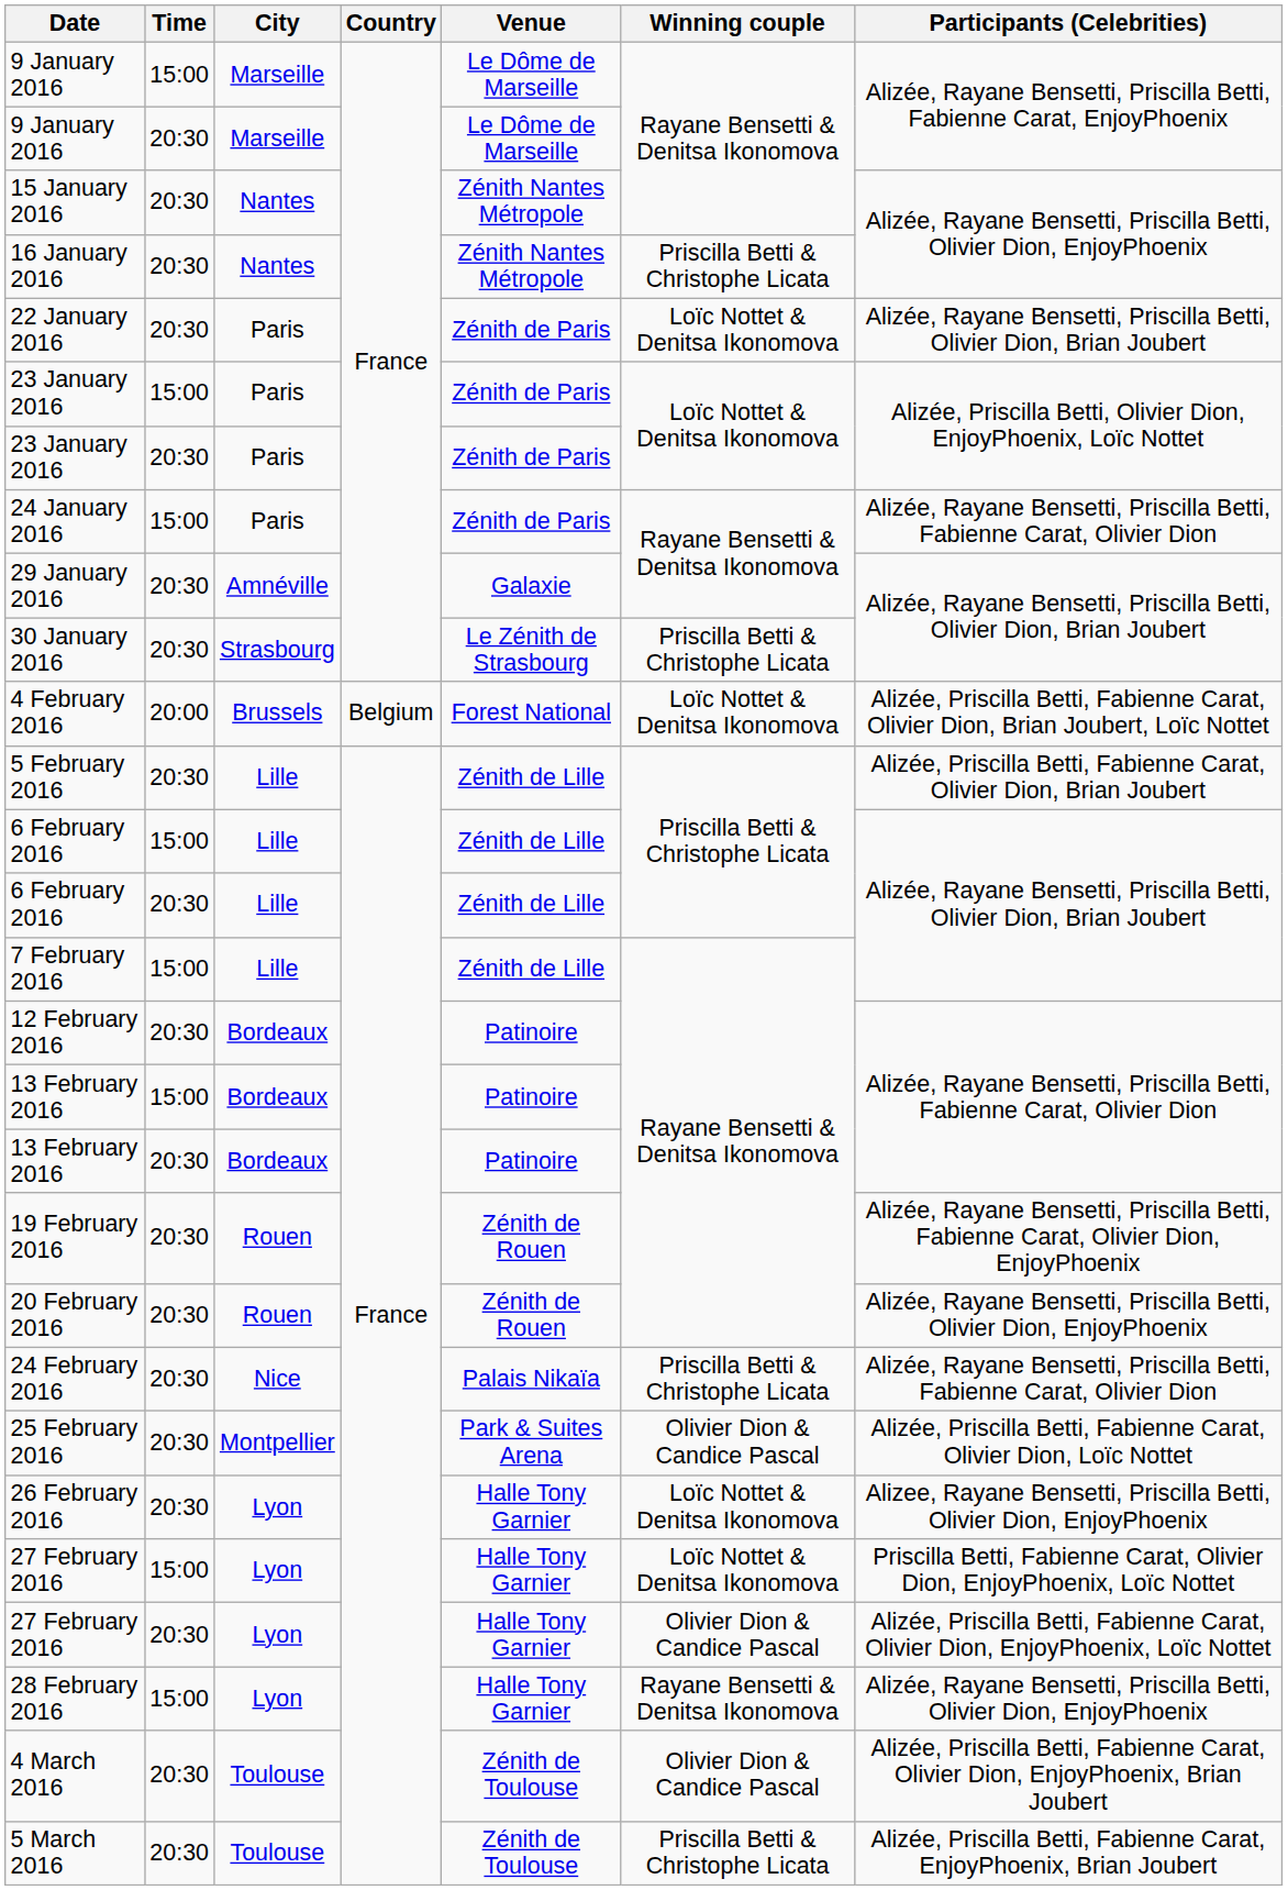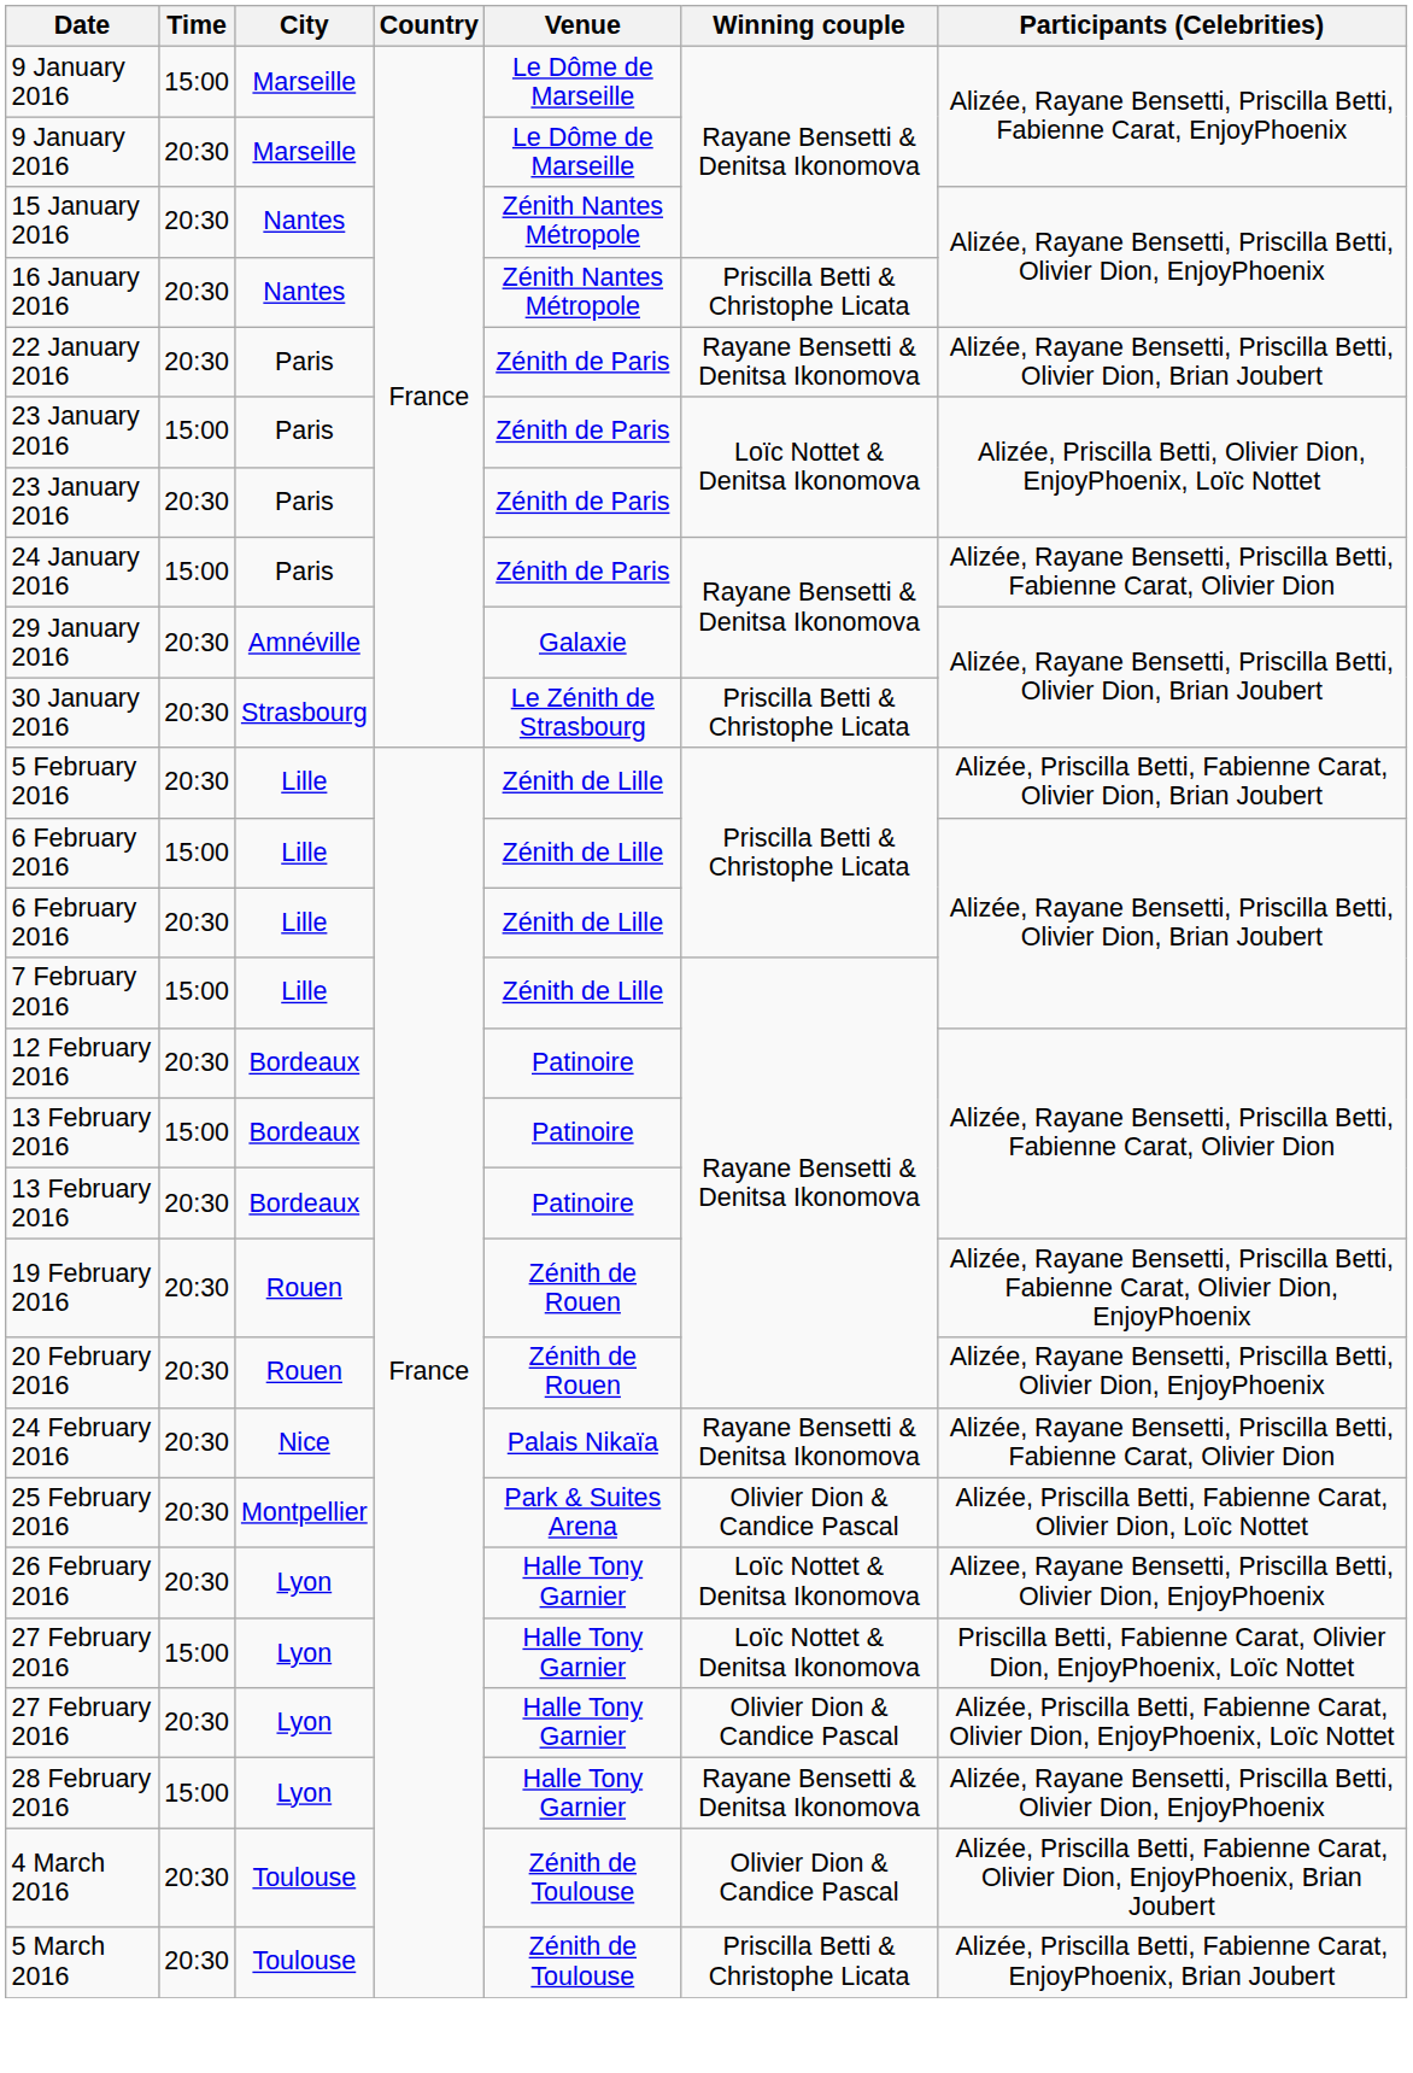 <table class="wikitable">
 <tr>
 <th>Date</th>
 <th>Time</th>
 <th>City</th>
 <th>Country</th>
 <th>Venue</th>
 <th>Winning couple</th>
 <th>Participants (Celebrities)</th>
 </tr>
 <tr>
 <td>9 January 2016</td>
 <td>15:00</td>
 <td style="text-align:center;"><a href='#'>Marseille</a></td>
 <td rowspan="10" style="text-align:center;">France</td>
 <td style="text-align:center;"><a href='#'>Le Dôme de Marseille</a></td>
 <td style="text-align:center;" rowspan="3">Rayane Bensetti & Denitsa Ikonomova</td>
 <td style="text-align:center;" rowspan="2">Alizée, Rayane Bensetti, Priscilla Betti, Fabienne Carat, EnjoyPhoenix</td>
 </tr>
 <tr>
 <td>9 January 2016</td>
 <td>20:30</td>
 <td style="text-align:center;"><a href='#'>Marseille</a></td>
 <td style="text-align:center;"><a href='#'>Le Dôme de Marseille</a></td>
 </tr>
 <tr>
 <td>15 January 2016</td>
 <td>20:30</td>
 <td style="text-align:center;"><a href='#'>Nantes</a></td>
 <td style="text-align:center;"><a href='#'>Zénith Nantes Métropole</a></td>
 <td style="text-align:center;" rowspan="2">Alizée, Rayane Bensetti, Priscilla Betti, Olivier Dion, EnjoyPhoenix</td>
 </tr>
 <tr>
 <td>16 January 2016</td>
 <td>20:30</td>
 <td style="text-align:center;"><a href='#'>Nantes</a></td>
 <td style="text-align:center;"><a href='#'>Zénith Nantes Métropole</a></td>
 <td style="text-align:center;">Priscilla Betti & Christophe Licata</td>
 </tr>
 <tr>
 <td>22 January 2016</td>
 <td>20:30</td>
 <td style="text-align:center;">Paris</td>
 <td style="text-align:center;"><a href='#'>Zénith de Paris</a></td>
-<td style="text-align:center;">Loïc Nottet & Denitsa Ikonomova</td>
+<td style="text-align:center;">Rayane Bensetti & Denitsa Ikonomova</td>
 <td style="text-align:center;">Alizée, Rayane Bensetti, Priscilla Betti, Olivier Dion, Brian Joubert</td>
 </tr>
 <tr>
 <td>23 January 2016</td>
 <td>15:00</td>
 <td style="text-align:center;">Paris</td>
 <td style="text-align:center;"><a href='#'>Zénith de Paris</a></td>
 <td style="text-align:center;" rowspan="2">Loïc Nottet & Denitsa Ikonomova</td>
 <td style="text-align:center;" rowspan="2">Alizée, Priscilla Betti, Olivier Dion, EnjoyPhoenix, Loïc Nottet</td>
 </tr>
 <tr>
 <td>23 January 2016</td>
 <td>20:30</td>
 <td style="text-align:center;">Paris</td>
 <td style="text-align:center;"><a href='#'>Zénith de Paris</a></td>
 </tr>
 <tr>
 <td>24 January 2016</td>
 <td>15:00</td>
 <td style="text-align:center;">Paris</td>
 <td style="text-align:center;"><a href='#'>Zénith de Paris</a></td>
 <td style="text-align:center;" rowspan="2">Rayane Bensetti & Denitsa Ikonomova</td>
 <td style="text-align:center;">Alizée, Rayane Bensetti, Priscilla Betti, Fabienne Carat, Olivier Dion</td>
 </tr>
 <tr>
 <td>29 January 2016</td>
 <td>20:30</td>
 <td style="text-align:center;"><a href='#'>Amnéville</a></td>
 <td style="text-align:center;"><a href='#'>Galaxie</a></td>
 <td style="text-align:center;" rowspan="2">Alizée, Rayane Bensetti, Priscilla Betti, Olivier Dion, Brian Joubert</td>
 </tr>
 <tr>
 <td>30 January 2016</td>
 <td>20:30</td>
 <td style="text-align:center;"><a href='#'>Strasbourg</a></td>
 <td style="text-align:center;"><a href='#'>Le Zénith de Strasbourg</a></td>
 <td style="text-align:center;">Priscilla Betti & Christophe Licata</td>
-</tr>
-<tr>
-<td>4 February 2016</td>
-<td>20:00</td>
-<td style="text-align:center;"><a href='#'>Brussels</a></td>
-<td style="text-align:center;">Belgium</td>
-<td style="text-align:center;"><a href='#'>Forest National</a></td>
-<td style="text-align:center;">Loïc Nottet & Denitsa Ikonomova</td>
-<td style="text-align:center;">Alizée, Priscilla Betti, Fabienne Carat, Olivier Dion, Brian Joubert, Loïc Nottet</td>
 </tr>
 <tr>
 <td>5 February 2016</td>
 <td>20:30</td>
 <td style="text-align:center;"><a href='#'>Lille</a></td>
 <td rowspan="17" style="text-align:center;">France</td>
 <td style="text-align:center;"><a href='#'>Zénith de Lille</a></td>
 <td style="text-align:center;" rowspan="3">Priscilla Betti & Christophe Licata</td>
 <td style="text-align:center;">Alizée, Priscilla Betti, Fabienne Carat, Olivier Dion, Brian Joubert</td>
 </tr>
 <tr>
 <td>6 February 2016</td>
 <td>15:00</td>
 <td style="text-align:center;"><a href='#'>Lille</a></td>
 <td style="text-align:center;"><a href='#'>Zénith de Lille</a></td>
 <td style="text-align:center;" rowspan="3">Alizée, Rayane Bensetti, Priscilla Betti, Olivier Dion, Brian Joubert</td>
 </tr>
 <tr>
 <td>6 February 2016</td>
 <td>20:30</td>
 <td style="text-align:center;"><a href='#'>Lille</a></td>
 <td style="text-align:center;"><a href='#'>Zénith de Lille</a></td>
 </tr>
 <tr>
 <td>7 February 2016</td>
 <td>15:00</td>
 <td style="text-align:center;"><a href='#'>Lille</a></td>
 <td style="text-align:center;"><a href='#'>Zénith de Lille</a></td>
 <td style="text-align:center;" rowspan="6">Rayane Bensetti & Denitsa Ikonomova</td>
 </tr>
 <tr>
 <td>12 February 2016</td>
 <td>20:30</td>
 <td style="text-align:center;"><a href='#'>Bordeaux</a></td>
 <td style="text-align:center;"><a href='#'>Patinoire</a></td>
 <td style="text-align:center;" rowspan="3">Alizée, Rayane Bensetti, Priscilla Betti, Fabienne Carat, Olivier Dion</td>
 </tr>
 <tr>
 <td>13 February 2016</td>
 <td>15:00</td>
 <td style="text-align:center;"><a href='#'>Bordeaux</a></td>
 <td style="text-align:center;"><a href='#'>Patinoire</a></td>
 </tr>
 <tr>
 <td>13 February 2016</td>
 <td>20:30</td>
 <td style="text-align:center;"><a href='#'>Bordeaux</a></td>
 <td style="text-align:center;"><a href='#'>Patinoire</a></td>
 </tr>
 <tr>
 <td>19 February 2016</td>
 <td>20:30</td>
 <td style="text-align:center;"><a href='#'>Rouen</a></td>
 <td style="text-align:center;"><a href='#'>Zénith de Rouen</a></td>
 <td style="text-align:center;">Alizée, Rayane Bensetti, Priscilla Betti, Fabienne Carat, Olivier Dion, EnjoyPhoenix</td>
 </tr>
 <tr>
 <td>20 February 2016</td>
 <td>20:30</td>
 <td style="text-align:center;"><a href='#'>Rouen</a></td>
 <td style="text-align:center;"><a href='#'>Zénith de Rouen</a></td>
 <td style="text-align:center;">Alizée, Rayane Bensetti, Priscilla Betti, Olivier Dion, EnjoyPhoenix</td>
 </tr>
 <tr>
 <td>24 February 2016</td>
 <td>20:30</td>
 <td style="text-align:center;"><a href='#'>Nice</a></td>
 <td style="text-align:center;"><a href='#'>Palais Nikaïa</a></td>
-<td style="text-align:center;">Priscilla Betti & Christophe Licata</td>
+<td style="text-align:center;">Rayane Bensetti & Denitsa Ikonomova</td>
 <td style="text-align:center;">Alizée, Rayane Bensetti, Priscilla Betti, Fabienne Carat, Olivier Dion</td>
 </tr>
 <tr>
 <td>25 February 2016</td>
 <td>20:30</td>
 <td style="text-align:center;"><a href='#'>Montpellier</a></td>
 <td style="text-align:center;"><a href='#'>Park & Suites Arena</a></td>
 <td style="text-align:center;">Olivier Dion & Candice Pascal</td>
 <td style="text-align:center;">Alizée, Priscilla Betti, Fabienne Carat, Olivier Dion, Loïc Nottet</td>
 </tr>
 <tr>
 <td>26 February 2016</td>
 <td>20:30</td>
 <td style="text-align:center;"><a href='#'>Lyon</a></td>
 <td style="text-align:center;"><a href='#'>Halle Tony Garnier</a></td>
 <td style="text-align:center;">Loïc Nottet & Denitsa Ikonomova</td>
 <td style="text-align:center;">Alizee, Rayane Bensetti, Priscilla Betti, Olivier Dion, EnjoyPhoenix</td>
 </tr>
 <tr>
 <td>27 February 2016</td>
 <td>15:00</td>
 <td style="text-align:center;"><a href='#'>Lyon</a></td>
 <td style="text-align:center;"><a href='#'>Halle Tony Garnier</a></td>
 <td style="text-align:center;">Loïc Nottet & Denitsa Ikonomova</td>
 <td style="text-align:center;">Priscilla Betti, Fabienne Carat, Olivier Dion, EnjoyPhoenix, Loïc Nottet</td>
 </tr>
 <tr>
 <td>27 February 2016</td>
 <td>20:30</td>
 <td style="text-align:center;"><a href='#'>Lyon</a></td>
 <td style="text-align:center;"><a href='#'>Halle Tony Garnier</a></td>
 <td style="text-align:center;">Olivier Dion & Candice Pascal</td>
 <td style="text-align:center;">Alizée, Priscilla Betti, Fabienne Carat, Olivier Dion, EnjoyPhoenix, Loïc Nottet</td>
 </tr>
 <tr>
 <td>28 February 2016</td>
 <td>15:00</td>
 <td style="text-align:center;"><a href='#'>Lyon</a></td>
 <td style="text-align:center;"><a href='#'>Halle Tony Garnier</a></td>
 <td style="text-align:center;">Rayane Bensetti & Denitsa Ikonomova</td>
 <td style="text-align:center;">Alizée, Rayane Bensetti, Priscilla Betti, Olivier Dion, EnjoyPhoenix</td>
 </tr>
 <tr>
 <td>4 March 2016</td>
 <td>20:30</td>
 <td style="text-align:center;"><a href='#'>Toulouse</a></td>
 <td style="text-align:center;"><a href='#'>Zénith de Toulouse</a></td>
 <td style="text-align:center;">Olivier Dion & Candice Pascal</td>
 <td style="text-align:center;">Alizée, Priscilla Betti, Fabienne Carat, Olivier Dion, EnjoyPhoenix, Brian Joubert</td>
 </tr>
 <tr>
 <td>5 March 2016</td>
 <td>20:30</td>
 <td style="text-align:center;"><a href='#'>Toulouse</a></td>
 <td style="text-align:center;"><a href='#'>Zénith de Toulouse</a></td>
 <td style="text-align:center;">Priscilla Betti & Christophe Licata</td>
 <td style="text-align:center;">Alizée, Priscilla Betti, Fabienne Carat, EnjoyPhoenix, Brian Joubert</td>
 </tr>
 </table>
